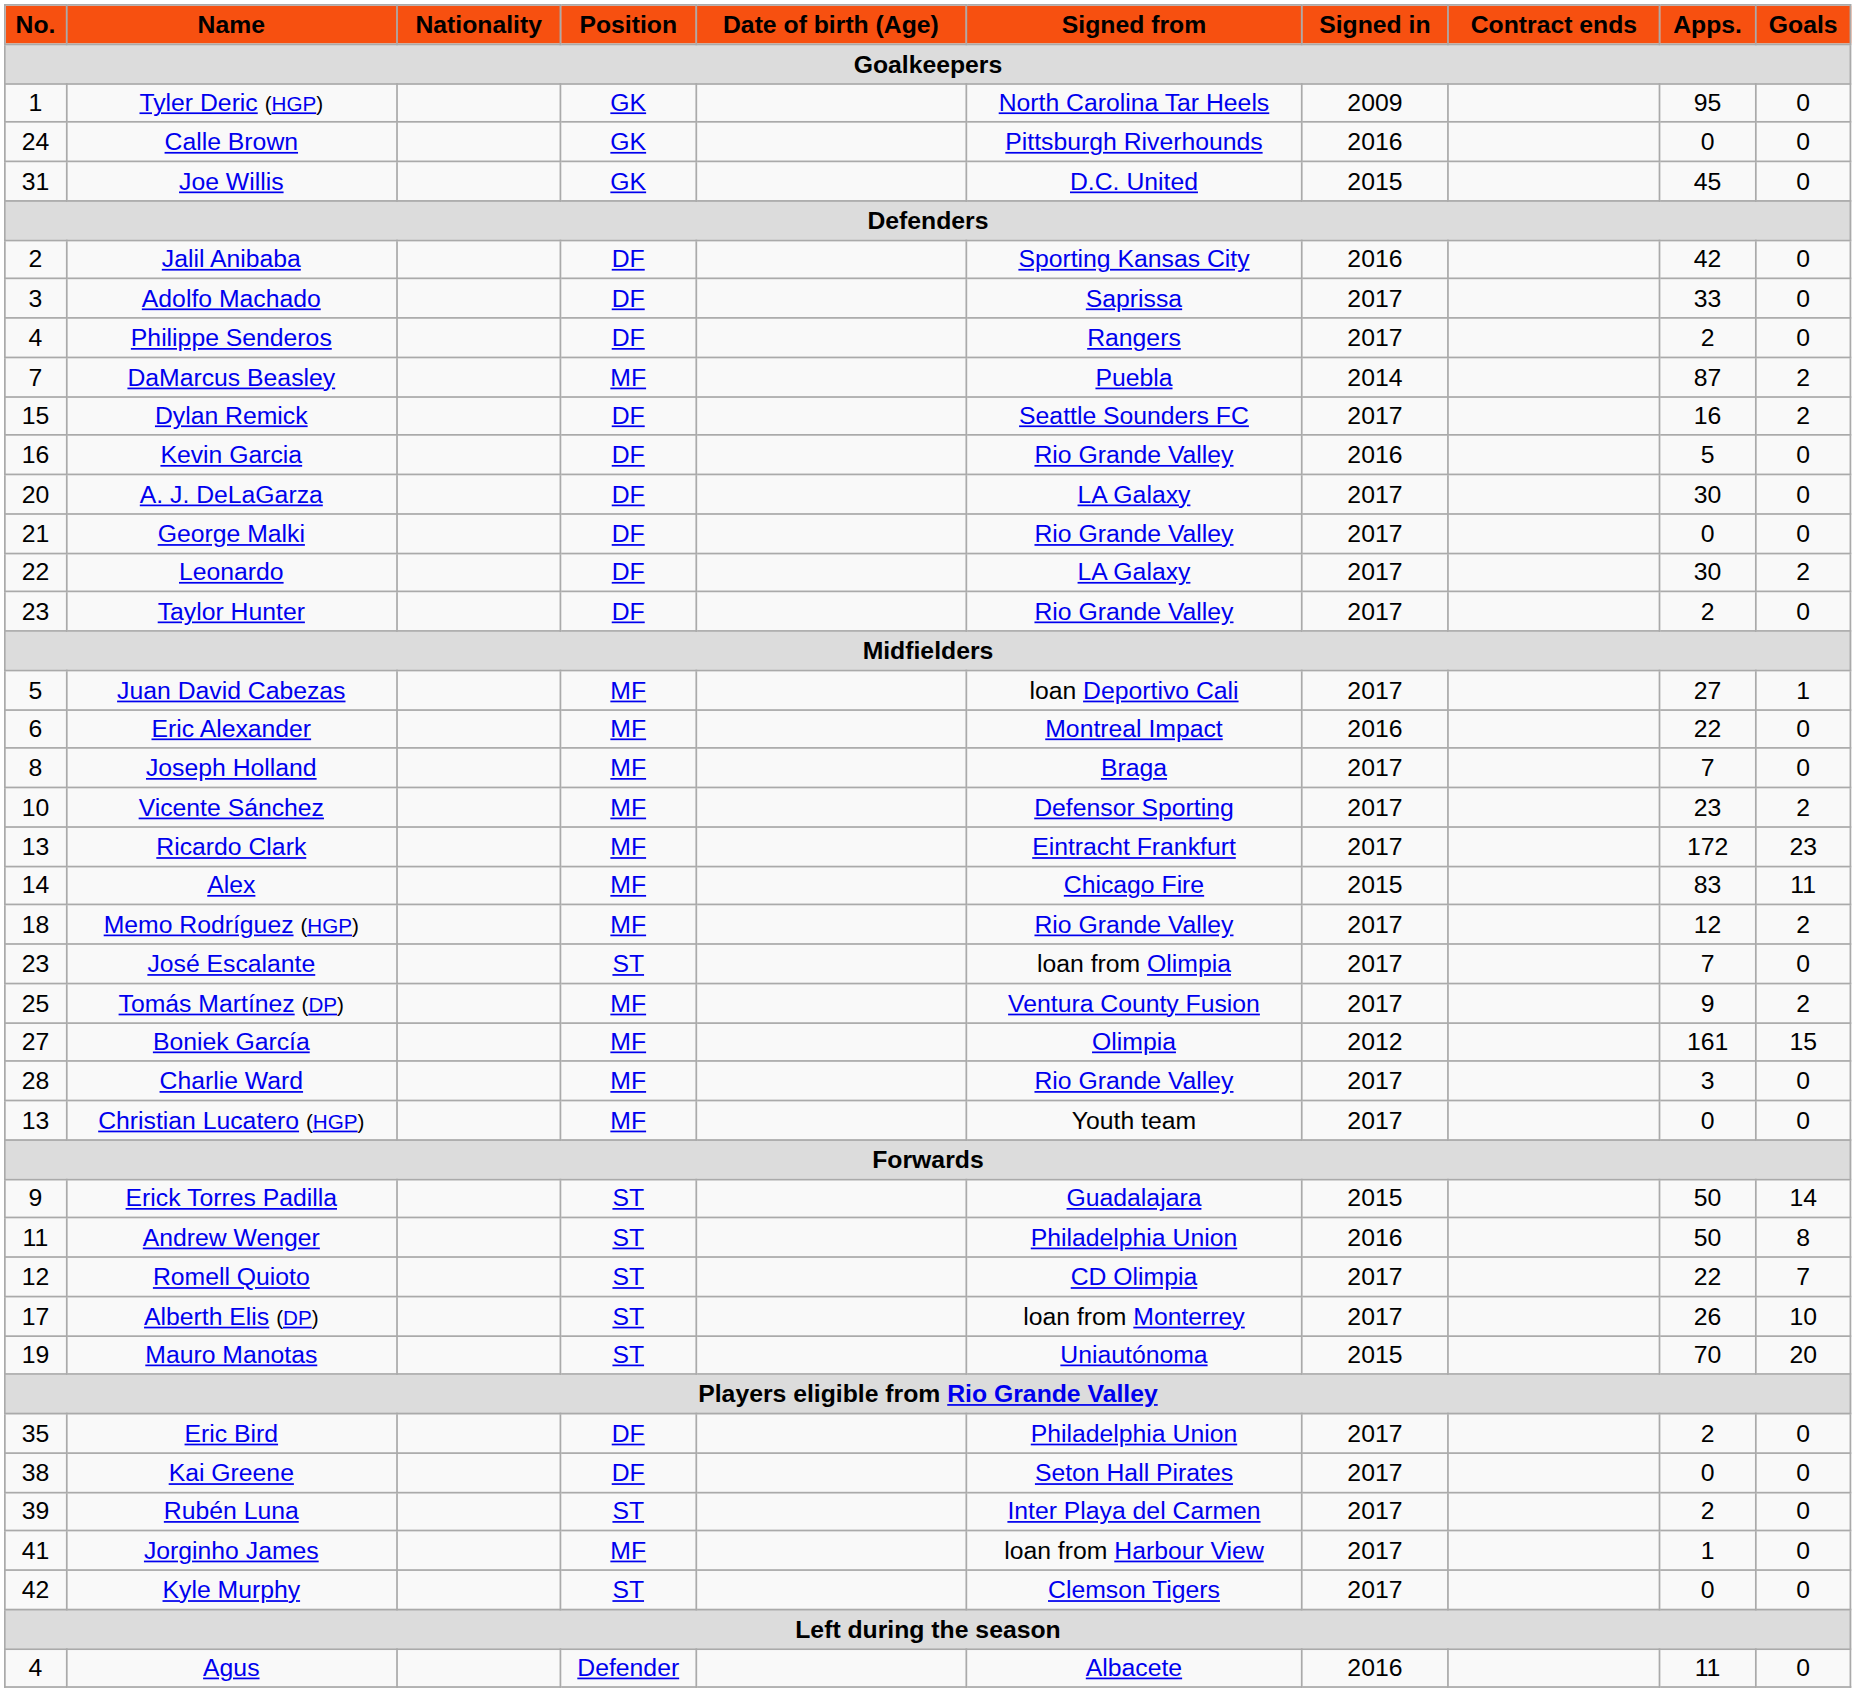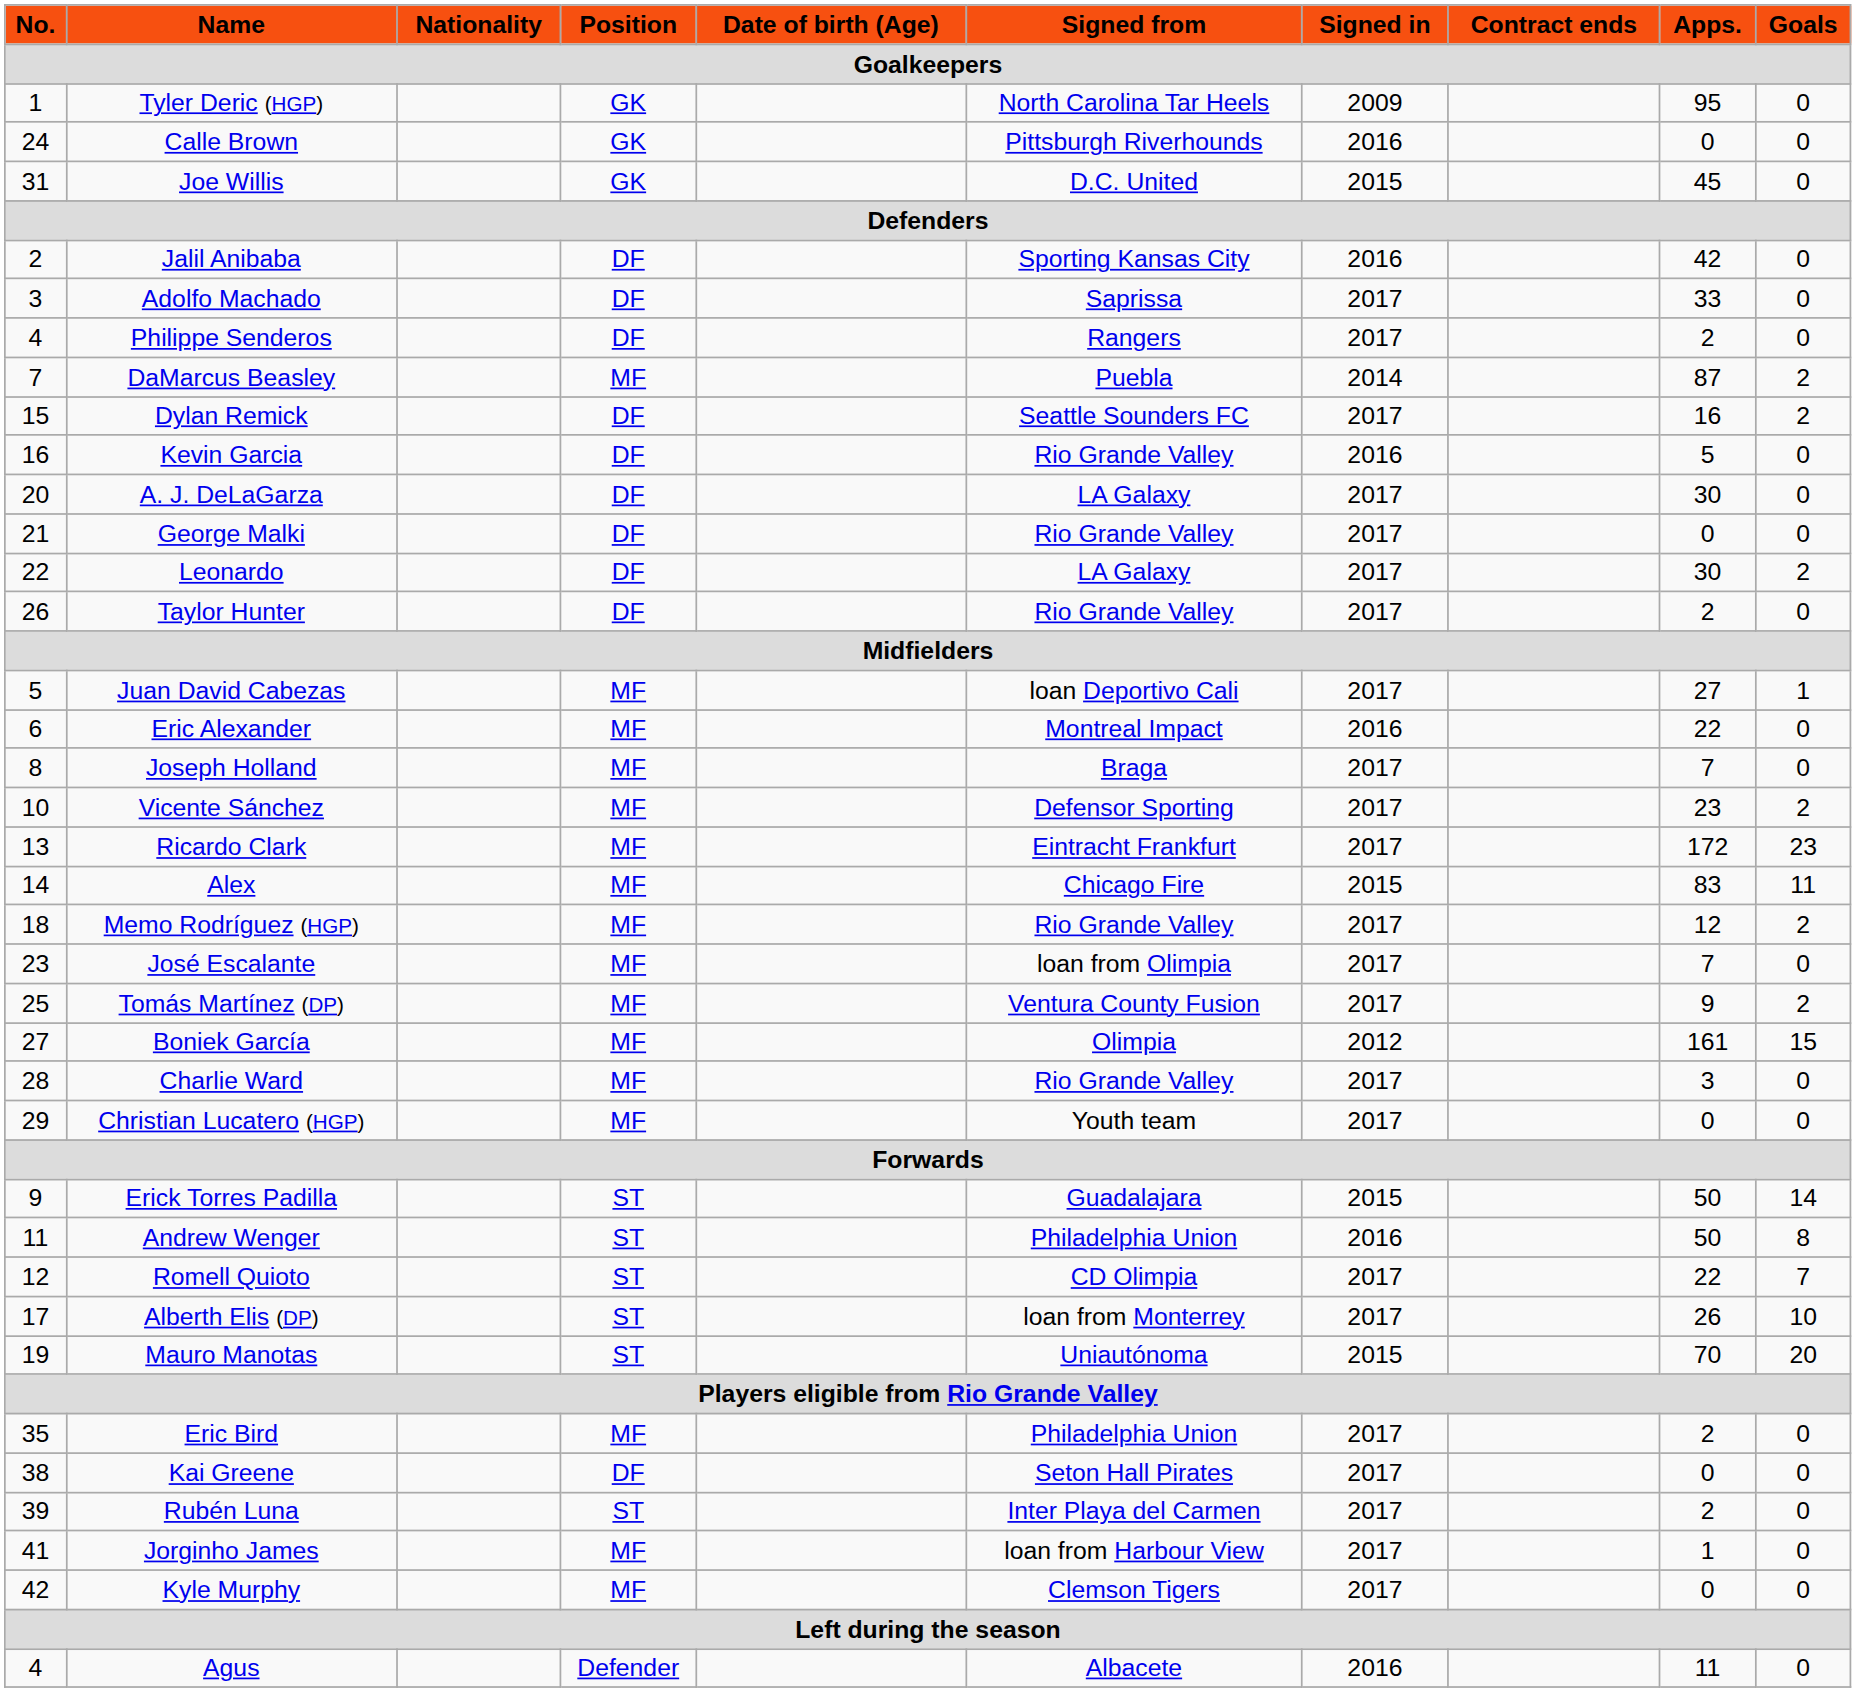 <table class="wikitable"  style="text-align:center; font-size:90%; width:85%;">
 <tr>
 <th style="background:#F75010; color:#000; text-align:center;">No.</th>
 <th style="background:#F75010; color:#000; text-align:center;">Name</th>
 <th style="background:#F75010; color:#000; text-align:center;">Nationality</th>
 <th style="background:#F75010; color:#000; text-align:center;">Position</th>
 <th style="background:#F75010; color:#000; text-align:center;">Date of birth (Age)</th>
 <th style="background:#F75010; color:#000; text-align:center;">Signed from</th>
 <th style="background:#F75010; color:#000; text-align:center;">Signed in</th>
 <th style="background:#F75010; color:#000; text-align:center;">Contract ends</th>
 <th style="background:#F75010; color:#000; text-align:center;">Apps.</th>
 <th style="background:#F75010; color:#000; text-align:center;">Goals</th>
 </tr>
 <tr>
 <th colspan="11"  style="background:#dcdcdc; text-align:center;">Goalkeepers</th>
 </tr>
 <tr>
 <td>1</td>
 <td><a href='#'>Tyler Deric</a> <small>(<a href='#'>HGP</a>)</small></td>
 <td></td>
 <td><a href='#'>GK</a></td>
 <td></td>
 <td><a href='#'>North Carolina Tar Heels</a></td>
 <td>2009</td>
 <td></td>
 <td>95</td>
 <td>0</td>
 </tr>
 <tr>
 <td>24</td>
 <td><a href='#'>Calle Brown</a></td>
 <td></td>
 <td><a href='#'>GK</a></td>
 <td></td>
 <td><a href='#'>Pittsburgh Riverhounds</a></td>
 <td>2016</td>
 <td></td>
 <td>0</td>
 <td>0</td>
 </tr>
 <tr>
 <td>31</td>
 <td><a href='#'>Joe Willis</a></td>
 <td></td>
 <td><a href='#'>GK</a></td>
 <td></td>
 <td><a href='#'>D.C. United</a></td>
 <td>2015</td>
 <td></td>
 <td>45</td>
 <td>0</td>
 </tr>
 <tr>
 <th colspan="11"  style="background:#dcdcdc; text-align:center;">Defenders</th>
 </tr>
 <tr>
 <td>2</td>
 <td><a href='#'>Jalil Anibaba</a></td>
 <td></td>
 <td><a href='#'>DF</a></td>
 <td></td>
 <td><a href='#'>Sporting Kansas City</a></td>
 <td>2016</td>
 <td></td>
 <td>42</td>
 <td>0</td>
 </tr>
 <tr>
 <td>3</td>
 <td><a href='#'>Adolfo Machado</a></td>
 <td></td>
 <td><a href='#'>DF</a></td>
 <td></td>
 <td><a href='#'>Saprissa</a></td>
 <td>2017</td>
 <td></td>
 <td>33</td>
 <td>0</td>
 </tr>
 <tr>
 <td>4</td>
 <td><a href='#'>Philippe Senderos</a></td>
 <td></td>
 <td><a href='#'>DF</a></td>
 <td></td>
 <td><a href='#'>Rangers</a></td>
 <td>2017</td>
 <td></td>
 <td>2</td>
 <td>0</td>
 </tr>
 <tr>
 <td>7</td>
 <td><a href='#'>DaMarcus Beasley</a></td>
 <td></td>
 <td><a href='#'>MF</a></td>
 <td></td>
 <td><a href='#'>Puebla</a></td>
 <td>2014</td>
 <td></td>
 <td>87</td>
 <td>2</td>
 </tr>
 <tr>
 <td>15</td>
 <td><a href='#'>Dylan Remick</a></td>
 <td></td>
 <td><a href='#'>DF</a></td>
 <td></td>
 <td><a href='#'>Seattle Sounders FC</a></td>
 <td>2017</td>
 <td></td>
 <td>16</td>
 <td>2</td>
 </tr>
 <tr>
 <td>16</td>
 <td><a href='#'>Kevin Garcia</a></td>
 <td></td>
 <td><a href='#'>DF</a></td>
 <td></td>
 <td><a href='#'>Rio Grande Valley</a></td>
 <td>2016</td>
 <td></td>
 <td>5</td>
 <td>0</td>
 </tr>
 <tr>
 <td>20</td>
 <td><a href='#'>A. J. DeLaGarza</a></td>
 <td></td>
 <td><a href='#'>DF</a></td>
 <td></td>
 <td><a href='#'>LA Galaxy</a></td>
 <td>2017</td>
 <td></td>
 <td>30</td>
 <td>0</td>
 </tr>
 <tr>
 <td>21</td>
 <td><a href='#'>George Malki</a></td>
 <td></td>
 <td><a href='#'>DF</a></td>
 <td></td>
 <td><a href='#'>Rio Grande Valley</a></td>
 <td>2017</td>
 <td></td>
 <td>0</td>
 <td>0</td>
 </tr>
 <tr>
 <td>22</td>
 <td><a href='#'>Leonardo</a></td>
 <td></td>
 <td><a href='#'>DF</a></td>
 <td></td>
 <td><a href='#'>LA Galaxy</a></td>
 <td>2017</td>
 <td></td>
 <td>30</td>
 <td>2</td>
 </tr>
 <tr>
-<td>23</td>
+<td>26</td>
 <td><a href='#'>Taylor Hunter</a></td>
 <td></td>
 <td><a href='#'>DF</a></td>
 <td></td>
 <td><a href='#'>Rio Grande Valley</a></td>
 <td>2017</td>
 <td></td>
 <td>2</td>
 <td>0</td>
 </tr>
 <tr>
 <th colspan="11"  style="background:#dcdcdc; text-align:center;">Midfielders</th>
 </tr>
 <tr>
 <td>5</td>
 <td><a href='#'>Juan David Cabezas</a></td>
 <td></td>
 <td><a href='#'>MF</a></td>
 <td></td>
 <td>loan <a href='#'>Deportivo Cali</a></td>
 <td>2017</td>
 <td></td>
 <td>27</td>
 <td>1</td>
 </tr>
 <tr>
 <td>6</td>
 <td><a href='#'>Eric Alexander</a></td>
 <td></td>
 <td><a href='#'>MF</a></td>
 <td></td>
 <td><a href='#'>Montreal Impact</a></td>
 <td>2016</td>
 <td></td>
 <td>22</td>
 <td>0</td>
 </tr>
 <tr>
 <td>8</td>
 <td><a href='#'>Joseph Holland</a></td>
 <td></td>
 <td><a href='#'>MF</a></td>
 <td></td>
 <td><a href='#'>Braga</a></td>
 <td>2017</td>
 <td></td>
 <td>7</td>
 <td>0</td>
 </tr>
 <tr>
 <td>10</td>
 <td><a href='#'>Vicente Sánchez</a></td>
 <td></td>
 <td><a href='#'>MF</a></td>
 <td></td>
 <td><a href='#'>Defensor Sporting</a></td>
 <td>2017</td>
 <td></td>
 <td>23</td>
 <td>2</td>
 </tr>
 <tr>
 <td>13</td>
 <td><a href='#'>Ricardo Clark</a></td>
 <td></td>
 <td><a href='#'>MF</a></td>
 <td></td>
 <td><a href='#'>Eintracht Frankfurt</a></td>
 <td>2017</td>
 <td></td>
 <td>172</td>
 <td>23</td>
 </tr>
 <tr>
 <td>14</td>
 <td><a href='#'>Alex</a></td>
 <td></td>
 <td><a href='#'>MF</a></td>
 <td></td>
 <td><a href='#'>Chicago Fire</a></td>
 <td>2015</td>
 <td></td>
 <td>83</td>
 <td>11</td>
 </tr>
 <tr>
 <td>18</td>
 <td><a href='#'>Memo Rodríguez</a> <small>(<a href='#'>HGP</a>)</small></td>
 <td></td>
 <td><a href='#'>MF</a></td>
 <td></td>
 <td><a href='#'>Rio Grande Valley</a></td>
 <td>2017</td>
 <td></td>
 <td>12</td>
 <td>2</td>
 </tr>
 <tr>
 <td>23</td>
 <td><a href='#'>José Escalante</a></td>
 <td></td>
-<td><a href='#'>ST</a></td>
+<td><a href='#'>MF</a></td>
 <td></td>
 <td>loan from <a href='#'>Olimpia</a></td>
 <td>2017</td>
 <td></td>
 <td>7</td>
 <td>0</td>
 </tr>
 <tr>
 <td>25</td>
 <td><a href='#'>Tomás Martínez</a> <small>(<a href='#'>DP</a>)</small></td>
 <td></td>
 <td><a href='#'>MF</a></td>
 <td></td>
 <td><a href='#'>Ventura County Fusion</a></td>
 <td>2017</td>
 <td></td>
 <td>9</td>
 <td>2</td>
 </tr>
 <tr>
 <td>27</td>
 <td><a href='#'>Boniek García</a></td>
 <td></td>
 <td><a href='#'>MF</a></td>
 <td></td>
 <td><a href='#'>Olimpia</a></td>
 <td>2012</td>
 <td></td>
 <td>161</td>
 <td>15</td>
 </tr>
 <tr>
 <td>28</td>
 <td><a href='#'>Charlie Ward</a></td>
 <td></td>
 <td><a href='#'>MF</a></td>
 <td></td>
 <td><a href='#'>Rio Grande Valley</a></td>
 <td>2017</td>
 <td></td>
 <td>3</td>
 <td>0</td>
 </tr>
 <tr>
-<td>13</td>
+<td>29</td>
 <td><a href='#'>Christian Lucatero</a> <small>(<a href='#'>HGP</a>)</small></td>
 <td></td>
 <td><a href='#'>MF</a></td>
 <td></td>
 <td>Youth team</td>
 <td>2017</td>
 <td></td>
 <td>0</td>
 <td>0</td>
 </tr>
 <tr>
 <th colspan="11"  style="background:#dcdcdc; text-align:center;">Forwards</th>
 </tr>
 <tr>
 <td>9</td>
 <td><a href='#'>Erick Torres Padilla</a></td>
 <td></td>
 <td><a href='#'>ST</a></td>
 <td></td>
 <td><a href='#'>Guadalajara</a></td>
 <td>2015</td>
 <td></td>
 <td>50</td>
 <td>14</td>
 </tr>
 <tr>
 <td>11</td>
 <td><a href='#'>Andrew Wenger</a></td>
 <td></td>
 <td><a href='#'>ST</a></td>
 <td></td>
 <td><a href='#'>Philadelphia Union</a></td>
 <td>2016</td>
 <td></td>
 <td>50</td>
 <td>8</td>
 </tr>
 <tr>
 <td>12</td>
 <td><a href='#'>Romell Quioto</a></td>
 <td></td>
 <td><a href='#'>ST</a></td>
 <td></td>
 <td><a href='#'>CD Olimpia</a></td>
 <td>2017</td>
 <td></td>
 <td>22</td>
 <td>7</td>
 </tr>
 <tr>
 <td>17</td>
 <td><a href='#'>Alberth Elis</a> <small>(<a href='#'>DP</a>)</small></td>
 <td></td>
 <td><a href='#'>ST</a></td>
 <td></td>
 <td>loan from <a href='#'>Monterrey</a></td>
 <td>2017</td>
 <td></td>
 <td>26</td>
 <td>10</td>
 </tr>
 <tr>
 <td>19</td>
 <td><a href='#'>Mauro Manotas</a></td>
 <td></td>
 <td><a href='#'>ST</a></td>
 <td></td>
 <td><a href='#'>Uniautónoma</a></td>
 <td>2015</td>
 <td></td>
 <td>70</td>
 <td>20</td>
 </tr>
 <tr>
 <th colspan="11"  style="background:#dcdcdc; text-align:center;">Players eligible from <a href='#'>Rio Grande Valley</a></th>
 </tr>
 <tr>
 <td>35</td>
 <td><a href='#'>Eric Bird</a></td>
 <td></td>
-<td><a href='#'>DF</a></td>
+<td><a href='#'>MF</a></td>
 <td></td>
 <td><a href='#'>Philadelphia Union</a></td>
 <td>2017</td>
 <td></td>
 <td>2</td>
 <td>0</td>
 </tr>
 <tr>
 <td>38</td>
 <td><a href='#'>Kai Greene</a></td>
 <td></td>
 <td><a href='#'>DF</a></td>
 <td></td>
 <td><a href='#'>Seton Hall Pirates</a></td>
 <td>2017</td>
 <td></td>
 <td>0</td>
 <td>0</td>
 </tr>
 <tr>
 <td>39</td>
 <td><a href='#'>Rubén Luna</a></td>
 <td></td>
 <td><a href='#'>ST</a></td>
 <td></td>
 <td><a href='#'>Inter Playa del Carmen</a></td>
 <td>2017</td>
 <td></td>
 <td>2</td>
 <td>0</td>
 </tr>
 <tr>
 <td>41</td>
 <td><a href='#'>Jorginho James</a></td>
 <td></td>
 <td><a href='#'>MF</a></td>
 <td></td>
 <td>loan from <a href='#'>Harbour View</a></td>
 <td>2017</td>
 <td></td>
 <td>1</td>
 <td>0</td>
 </tr>
 <tr>
 <td>42</td>
 <td><a href='#'>Kyle Murphy</a></td>
 <td></td>
-<td><a href='#'>ST</a></td>
+<td><a href='#'>MF</a></td>
 <td></td>
 <td><a href='#'>Clemson Tigers</a></td>
 <td>2017</td>
 <td></td>
 <td>0</td>
 <td>0</td>
 </tr>
 <tr>
 <th colspan="11"  style="background:#dcdcdc; text-align:center;">Left during the season</th>
 </tr>
 <tr>
 <td>4</td>
 <td><a href='#'>Agus</a></td>
 <td></td>
 <td><a href='#'>Defender</a></td>
 <td></td>
 <td><a href='#'>Albacete</a></td>
 <td>2016</td>
 <td></td>
 <td>11</td>
 <td>0</td>
 </tr>
 </table>
